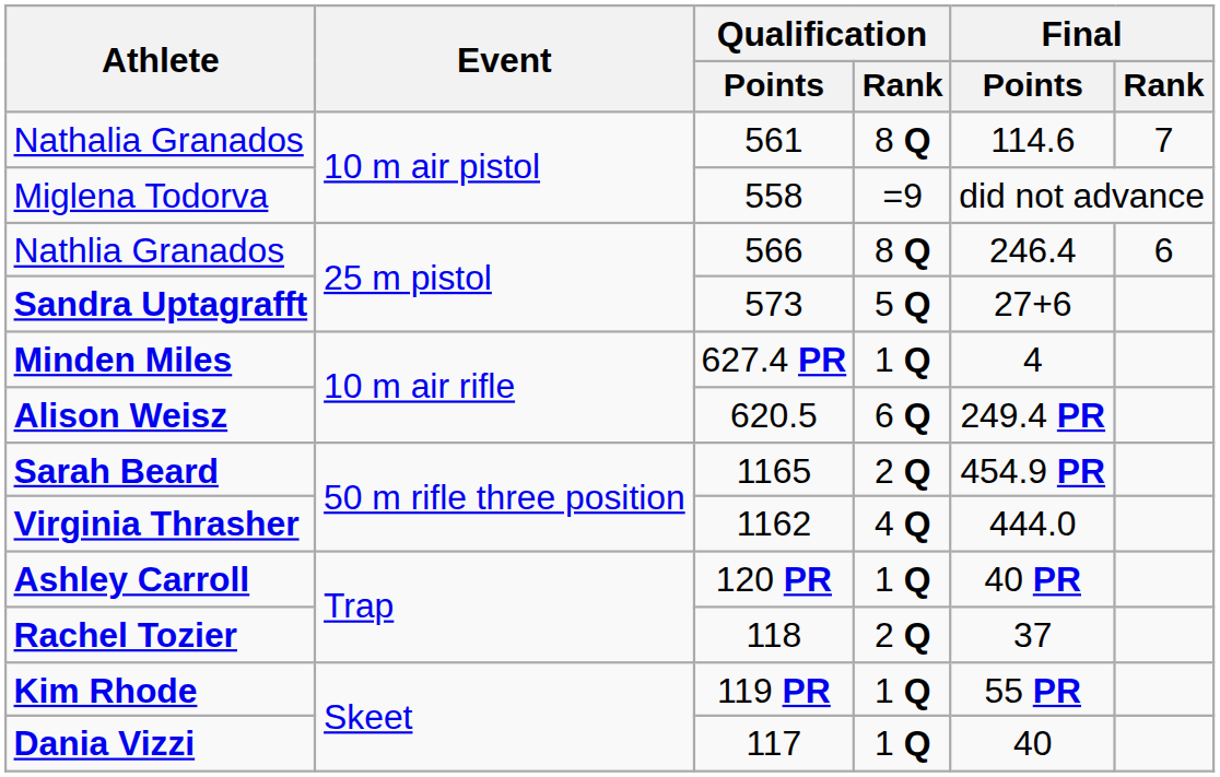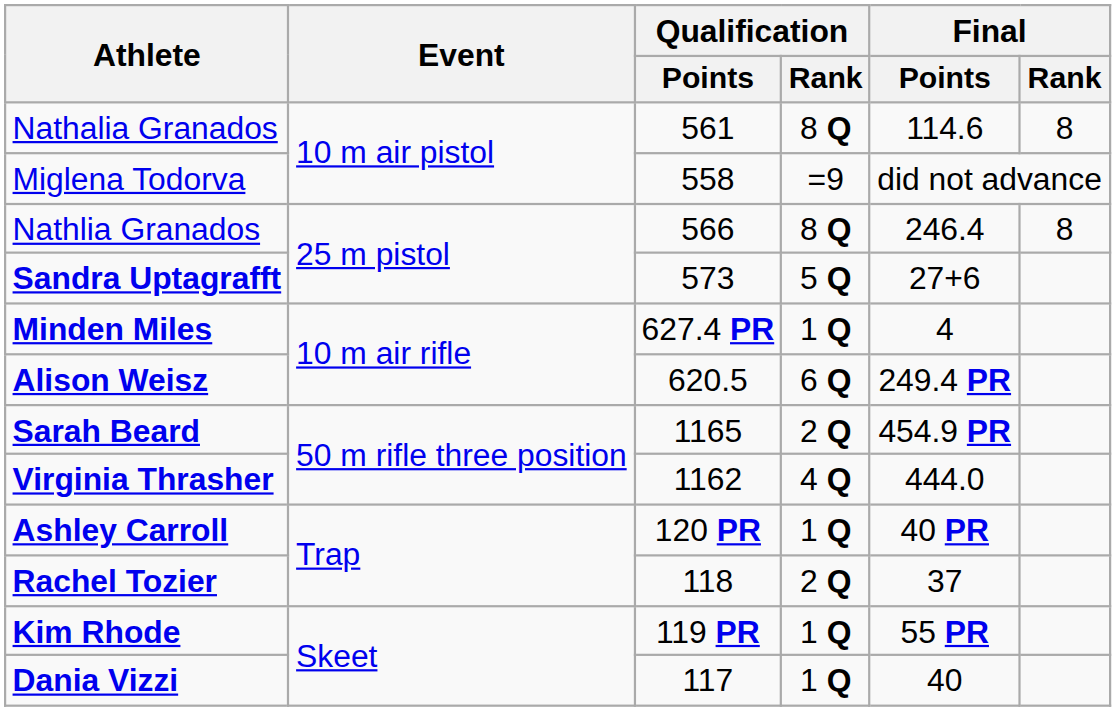 <table class=wikitable style=font-size:90%;text-align:center>
 <tr>
 <th rowspan=2>Athlete</th>
 <th rowspan=2>Event</th>
 <th colspan=2>Qualification</th>
 <th colspan=2>Final</th>
 </tr>
 <tr style=font-size:95%>
 <th>Points</th>
 <th>Rank</th>
 <th>Points</th>
 <th>Rank</th>
 </tr>
 <tr>
 <td align=left><a href='#'>Nathalia Granados</a></td>
 <td align=left rowspan=2><a href='#'>10 m air pistol</a></td>
 <td>561</td>
 <td>8 <strong>Q</strong></td>
 <td>114.6</td>
-<td>7</td>
+<td>8</td>
 </tr>
 <tr>
 <td align=left><a href='#'>Miglena Todorva</a></td>
 <td>558</td>
 <td>=9</td>
 <td colspan=2>did not advance</td>
 </tr>
 <tr>
 <td align=left><a href='#'>Nathlia Granados</a></td>
 <td align=left rowspan=2><a href='#'>25 m pistol</a></td>
 <td>566</td>
 <td>8 <strong>Q</strong></td>
 <td>246.4</td>
-<td>6</td>
+<td>8</td>
 </tr>
 <tr>
 <td align=left><strong><a href='#'>Sandra Uptagrafft</a></strong></td>
 <td>573</td>
 <td>5 <strong>Q</strong></td>
 <td>27+6</td>
 <td></td>
 </tr>
 <tr>
 <td align=left><strong><a href='#'>Minden Miles</a></strong></td>
 <td align=left rowspan=2><a href='#'>10 m air rifle</a></td>
 <td>627.4 <strong><a href='#'>PR</a></strong></td>
 <td>1 <strong>Q</strong></td>
 <td>4</td>
 <td></td>
 </tr>
 <tr>
 <td align=left><strong><a href='#'>Alison Weisz</a></strong></td>
 <td>620.5</td>
 <td>6 <strong>Q</strong></td>
 <td>249.4 <strong><a href='#'>PR</a></strong></td>
 <td></td>
 </tr>
 <tr>
 <td align=left><strong><a href='#'>Sarah Beard</a></strong></td>
 <td align=left rowspan=2><a href='#'>50 m rifle three position</a></td>
 <td>1165</td>
 <td>2 <strong>Q</strong></td>
 <td>454.9 <strong><a href='#'>PR</a></strong></td>
 <td></td>
 </tr>
 <tr>
 <td align=left><strong><a href='#'>Virginia Thrasher</a></strong></td>
 <td>1162</td>
 <td>4 <strong>Q</strong></td>
 <td>444.0</td>
 <td></td>
 </tr>
 <tr>
 <td align=left><strong><a href='#'>Ashley Carroll</a></strong></td>
 <td align=left rowspan=2><a href='#'>Trap</a></td>
 <td>120 <strong><a href='#'>PR</a></strong></td>
 <td>1 <strong>Q</strong></td>
 <td>40 <strong><a href='#'>PR</a></strong></td>
 <td></td>
 </tr>
 <tr>
 <td align=left><strong><a href='#'>Rachel Tozier</a></strong></td>
 <td>118</td>
 <td>2 <strong>Q</strong></td>
 <td>37</td>
 <td></td>
 </tr>
 <tr>
 <td align=left><strong><a href='#'>Kim Rhode</a></strong></td>
 <td align=left rowspan=2><a href='#'>Skeet</a></td>
 <td>119 <strong><a href='#'>PR</a></strong></td>
 <td>1 <strong>Q</strong></td>
 <td>55 <strong><a href='#'>PR</a></strong></td>
 <td></td>
 </tr>
 <tr>
 <td align=left><strong><a href='#'>Dania Vizzi</a></strong></td>
 <td>117</td>
 <td>1 <strong>Q</strong></td>
 <td>40</td>
 <td></td>
 </tr>
 </table>
